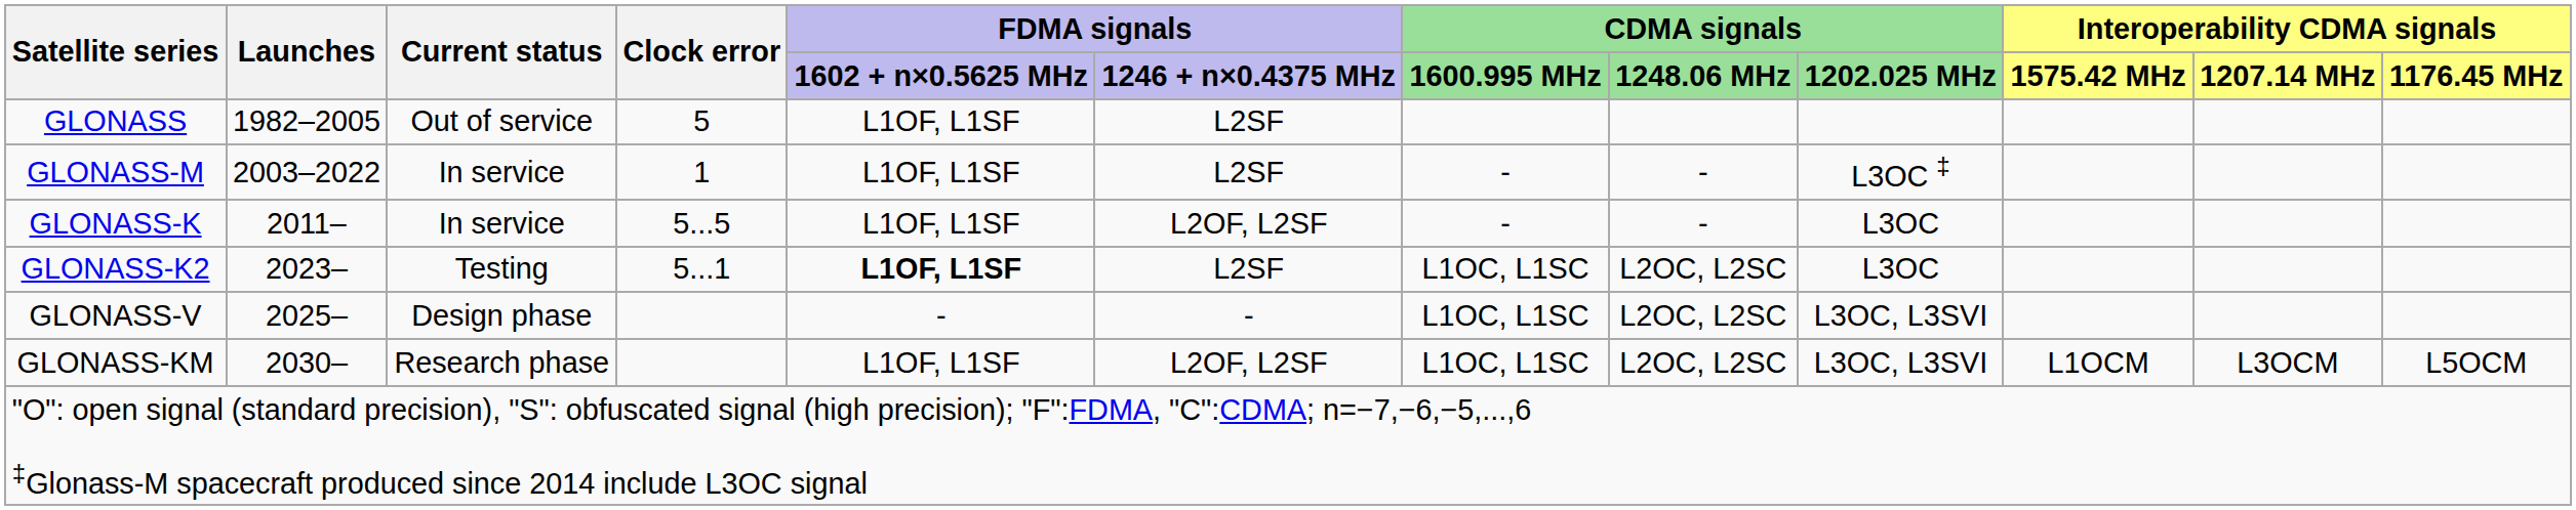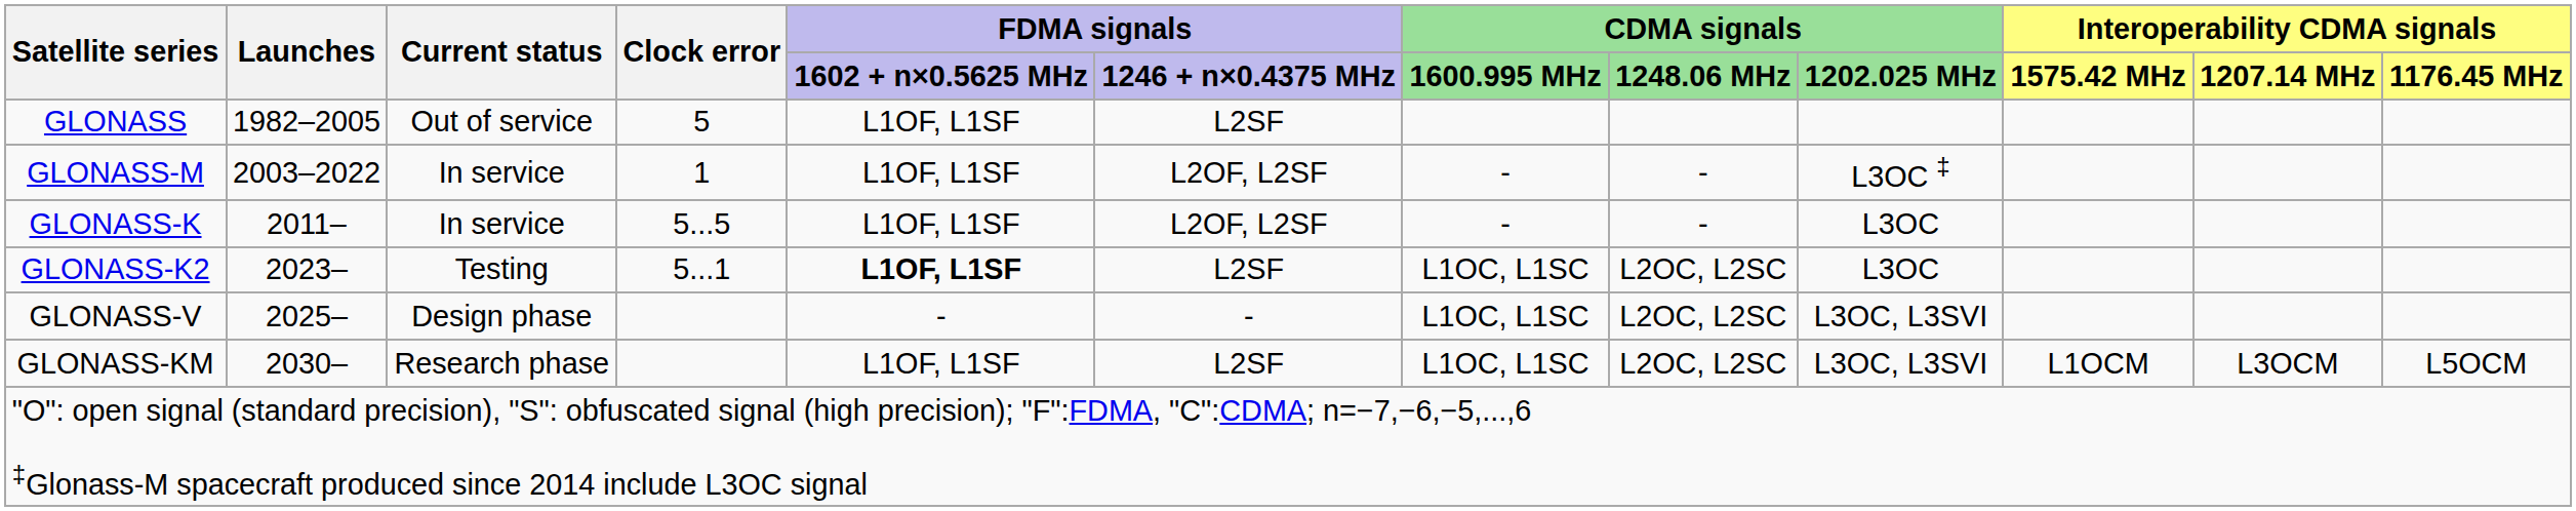 <table style="font-size: 90%;" class="wikitable">
 <tr>
 <th rowspan="2">Satellite series</th>
 <th rowspan="2">Launches</th>
 <th rowspan="2">Current status</th>
 <th rowspan="2">Clock error</th>
 <th colspan="2" style="background:#bfbaed;">FDMA signals</th>
 <th colspan="3" style="background:#99df99;">CDMA signals</th>
 <th colspan="3" style="background:#fefe80;">Interoperability CDMA signals</th>
 </tr>
 <tr>
 <th style="background:#bfbaed;">1602 + n×0.5625 MHz</th>
 <th style="background:#bfbaed;">1246 + n×0.4375 MHz</th>
 <th style="background:#99df99;">1600.995 MHz</th>
 <th style="background:#99df99;">1248.06 MHz</th>
 <th style="background:#99df99;">1202.025 MHz</th>
 <th style="background:#fefe80;">1575.42 MHz</th>
 <th style="background:#fefe80;">1207.14 MHz</th>
 <th style="background:#fefe80;">1176.45 MHz</th>
 </tr>
 <tr style="text-align:center;">
 <td><a href='#'>GLONASS</a></td>
 <td>1982–2005</td>
 <td>Out of service</td>
 <td>5</td>
 <td>L1OF, L1SF</td>
 <td>L2SF</td>
 <td></td>
 <td></td>
 <td></td>
 <td></td>
 <td></td>
 <td></td>
 </tr>
 <tr style="text-align:center;">
 <td><a href='#'>GLONASS-M</a></td>
 <td>2003–2022</td>
 <td>In service</td>
 <td>1</td>
 <td>L1OF, L1SF</td>
-<td>L2SF</td>
+<td>L2OF, L2SF</td>
 <td>-</td>
 <td>-</td>
 <td>L3OC <sup>‡</sup></td>
 <td></td>
 <td></td>
 <td></td>
 </tr>
 <tr style="text-align:center;">
 <td><a href='#'>GLONASS-K</a></td>
 <td>2011–</td>
 <td>In service</td>
 <td>5...5</td>
 <td>L1OF, L1SF</td>
 <td>L2OF, L2SF</td>
 <td>-</td>
 <td>-</td>
 <td>L3OC</td>
 <td></td>
 <td></td>
 <td></td>
 </tr>
 <tr style="text-align:center;">
 <td><a href='#'>GLONASS-K2</a></td>
 <td>2023–</td>
 <td>Testing</td>
 <td>5...1</td>
 <td><strong>L1OF, L1SF</strong></td>
 <td>L2SF</td>
 <td>L1OC, L1SC</td>
 <td>L2OC, L2SC</td>
 <td>L3OC</td>
 <td></td>
 <td></td>
 <td></td>
 </tr>
 <tr style="text-align:center;">
 <td>GLONASS-V</td>
 <td>2025–</td>
 <td>Design phase</td>
 <td></td>
 <td>-</td>
 <td>-</td>
 <td>L1OC, L1SC</td>
 <td>L2OC, L2SC</td>
 <td>L3OC, L3SVI</td>
 <td></td>
 <td></td>
 <td></td>
 </tr>
 <tr style="text-align:center;">
 <td>GLONASS-KМ</td>
 <td>2030–</td>
 <td>Research phase</td>
 <td></td>
 <td>L1OF, L1SF</td>
-<td>L2OF, L2SF</td>
+<td>L2SF</td>
 <td>L1OC, L1SC</td>
 <td>L2OC, L2SC</td>
 <td>L3OC, L3SVI</td>
 <td>L1OCM</td>
 <td>L3OCM</td>
 <td>L5OCM</td>
 </tr>
 <tr>
 <td colspan="12">"O": open signal (standard precision), "S": obfuscated signal (high precision); "F":<a href='#'>FDMA</a>, "С":<a href='#'>CDMA</a>; n=−7,−6,−5,...,6<br><br><sup>‡</sup>Glonass-M spacecraft produced since 2014 include L3OC signal</td>
 </tr>
 </table>
